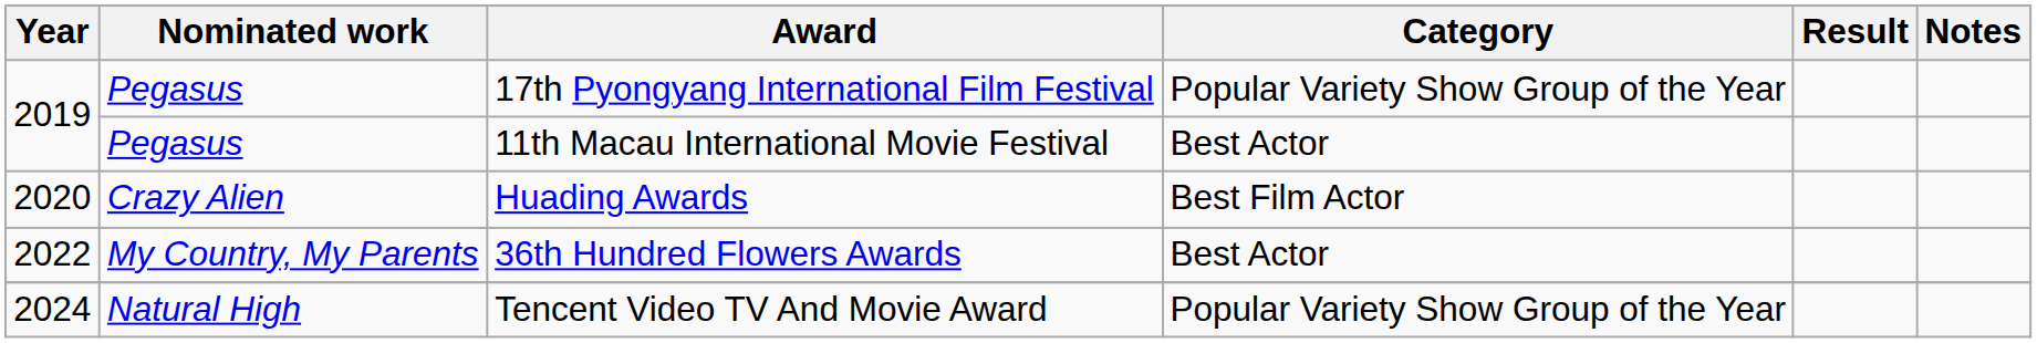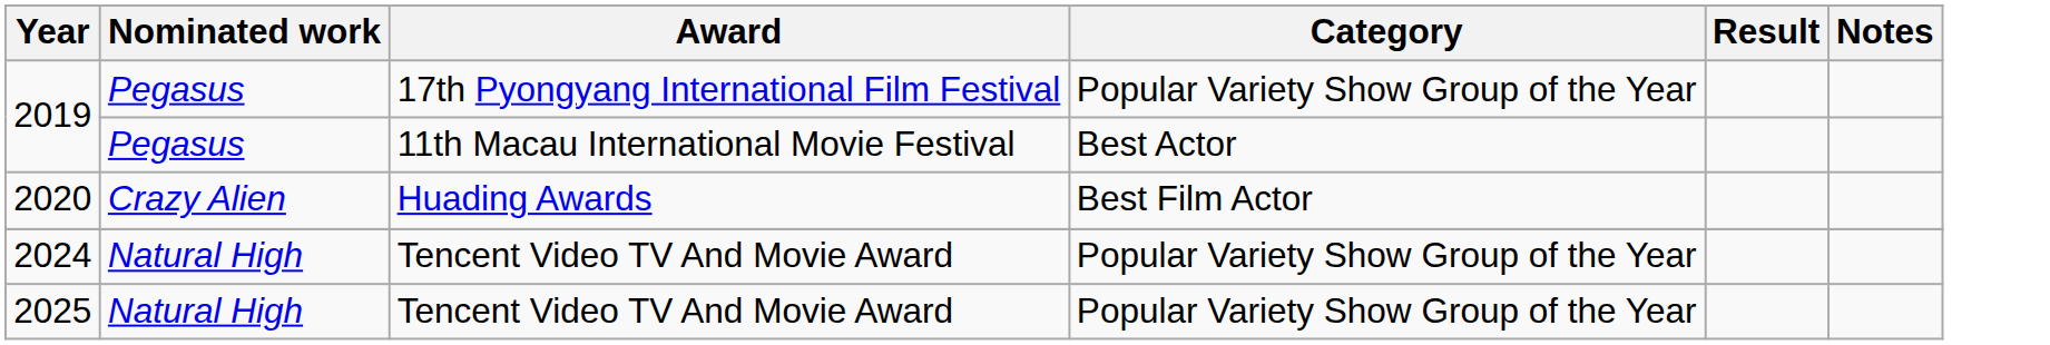 <table class="wikitable">
 <tr>
 <th>Year</th>
 <th>Nominated work</th>
 <th>Award</th>
 <th>Category</th>
 <th>Result</th>
 <th>Notes</th>
 </tr>
 <tr>
 <td rowspan="2">2019</td>
 <td><em><a href='#'>Pegasus</a></em></td>
 <td>17th <a href='#'>Pyongyang International Film Festival</a></td>
 <td>Popular Variety Show Group of the Year</td>
 <td></td>
 <td></td>
 </tr>
 <tr>
 <td><em><a href='#'>Pegasus</a></em></td>
 <td>11th Macau International Movie Festival</td>
 <td>Best Actor</td>
 <td></td>
 <td></td>
 </tr>
 <tr>
 <td>2020</td>
 <td><em><a href='#'>Crazy Alien</a></em></td>
 <td><a href='#'>Huading Awards</a></td>
 <td>Best Film Actor</td>
 <td></td>
 <td></td>
 </tr>
 <tr>
-<td>2022</td>
-<td><em><a href='#'>My Country, My Parents</a></em></td>
-<td><a href='#'>36th Hundred Flowers Awards</a></td>
-<td>Best Actor</td>
-<td></td>
-<td></td>
-</tr>
-<tr>
 </tr>
 <tr>
 <td>2024</td>
 <td><em><a href='#'>Natural High</a><br></em></td>
 <td>Tencent Video TV And Movie Award</td>
 <td>Popular Variety Show Group of the Year</td>
 <td></td>
 <td></td>
 </tr>
+<tr>
+<td>2025</td>
+<td><em><a href='#'>Natural High</a><br></em></td>
+<td>Tencent Video TV And Movie Award</td>
+<td>Popular Variety Show Group of the Year</td>
+<td></td>
+<td></td>
+</tr>
 </table>
